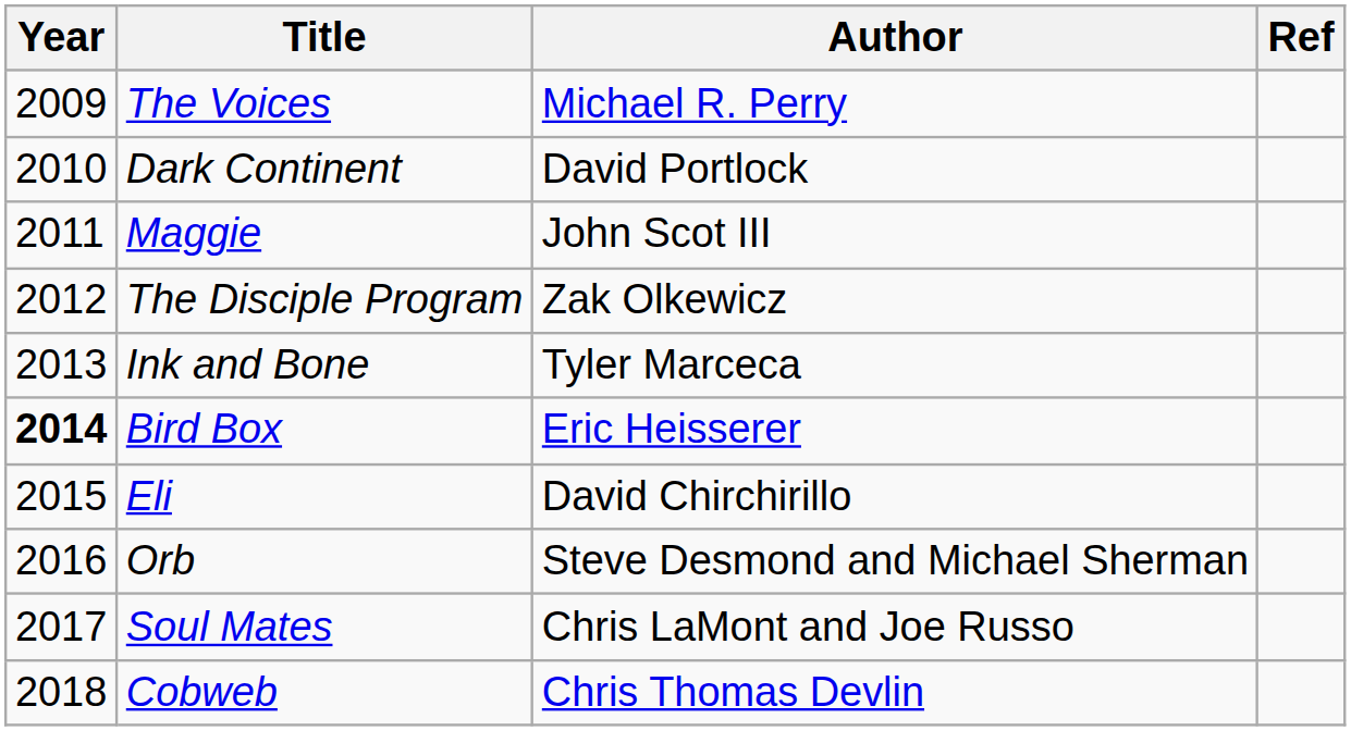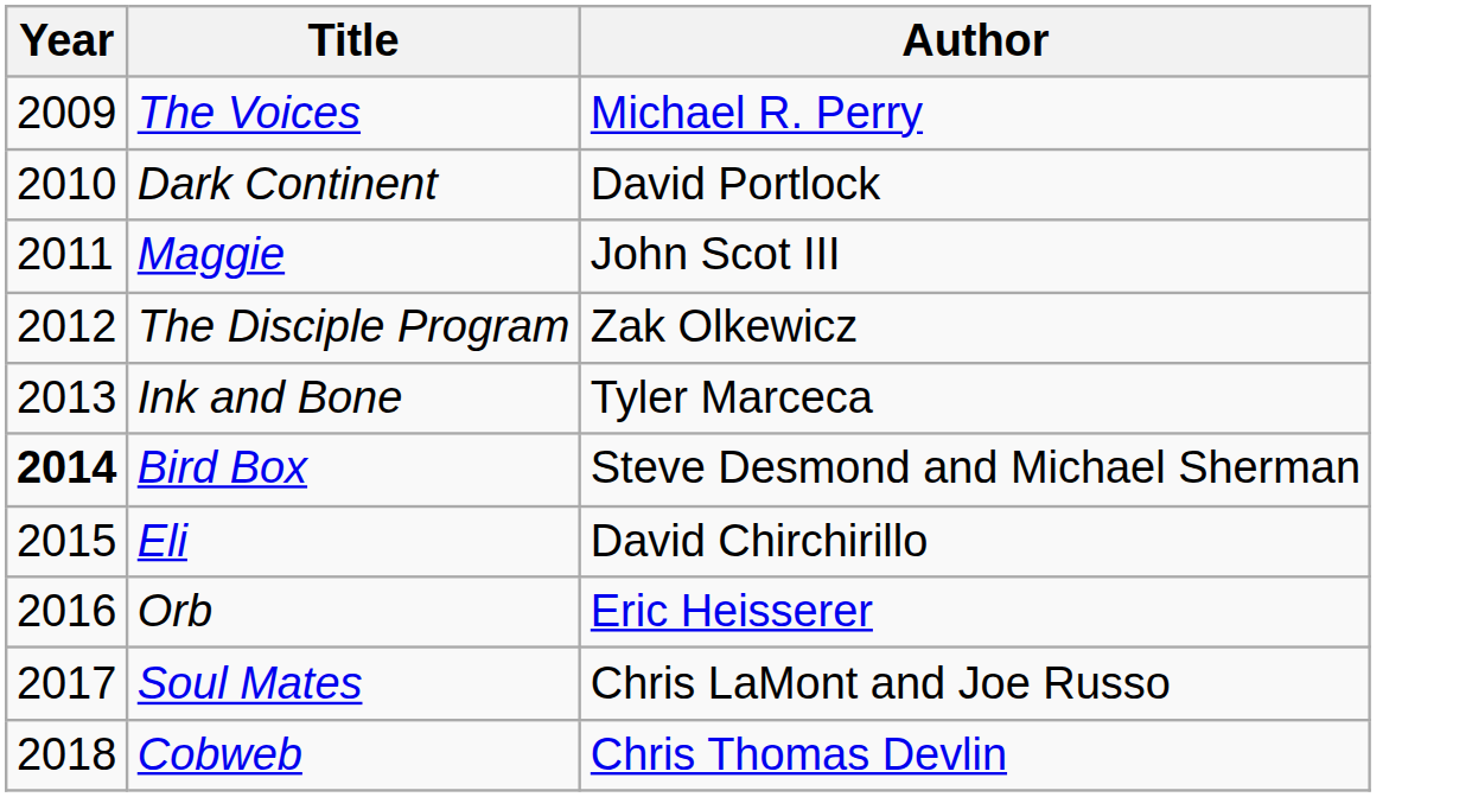 <table class="wikitable">
 <tr>
 <th>Year</th>
 <th>Title</th>
 <th>Author</th>
-<th>Ref</th>
 </tr>
 <tr>
 <td>2009</td>
 <td><em><a href='#'>The Voices</a></em></td>
 <td><a href='#'>Michael R. Perry</a></td>
-<td></td>
 </tr>
 <tr>
 <td>2010</td>
 <td><em>Dark Continent</em></td>
 <td>David Portlock</td>
-<td></td>
 </tr>
 <tr>
 <td>2011</td>
 <td><em><a href='#'>Maggie</a></em></td>
 <td>John Scot III</td>
-<td></td>
 </tr>
 <tr>
 <td>2012</td>
 <td><em>The Disciple Program</em></td>
 <td>Zak Olkewicz</td>
-<td></td>
 </tr>
 <tr>
 <td>2013</td>
 <td><em>Ink and Bone</em></td>
 <td>Tyler Marceca</td>
-<td></td>
 </tr>
 <tr>
 <td><strong>2014</strong></td>
 <td><em><a href='#'>Bird Box</a></em></td>
-<td><a href='#'>Eric Heisserer</a></td>
-<td></td>
+<td>Steve Desmond and Michael Sherman</td>
 </tr>
 <tr>
 <td>2015</td>
 <td><em><a href='#'>Eli</a></em></td>
 <td>David Chirchirillo</td>
-<td></td>
 </tr>
 <tr>
 <td>2016</td>
 <td><em>Orb</em></td>
-<td>Steve Desmond and Michael Sherman</td>
-<td></td>
+<td><a href='#'>Eric Heisserer</a></td>
 </tr>
 <tr>
 <td>2017</td>
 <td><em><a href='#'>Soul Mates</a></em></td>
 <td>Chris LaMont and Joe Russo</td>
-<td></td>
 </tr>
 <tr>
 <td>2018</td>
 <td><em><a href='#'>Cobweb</a></em></td>
 <td><a href='#'>Chris Thomas Devlin</a></td>
-<td></td>
 </tr>
 </table>
